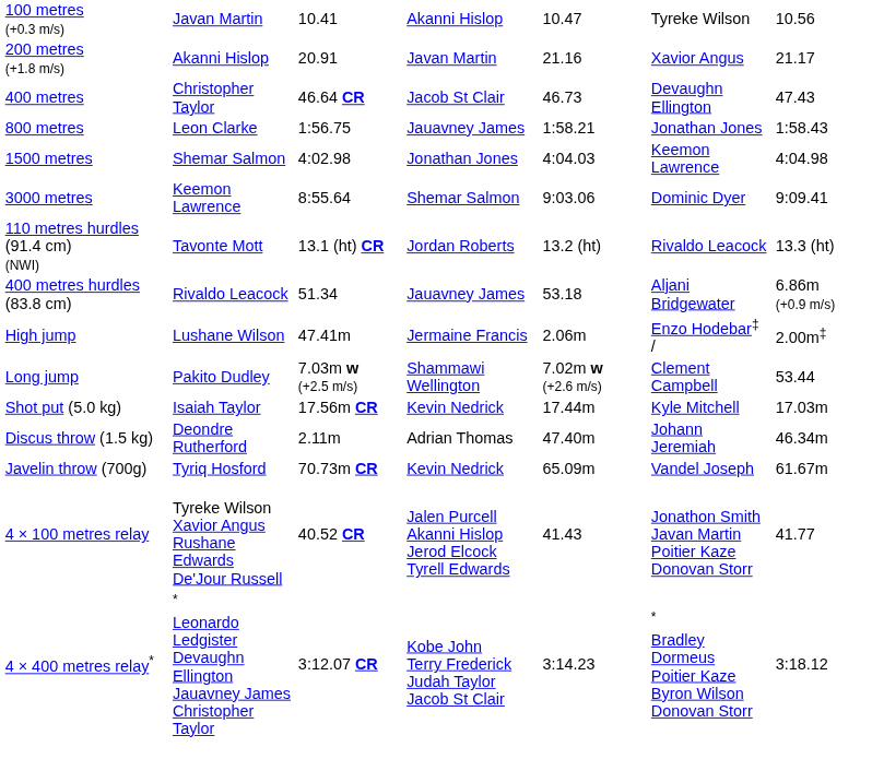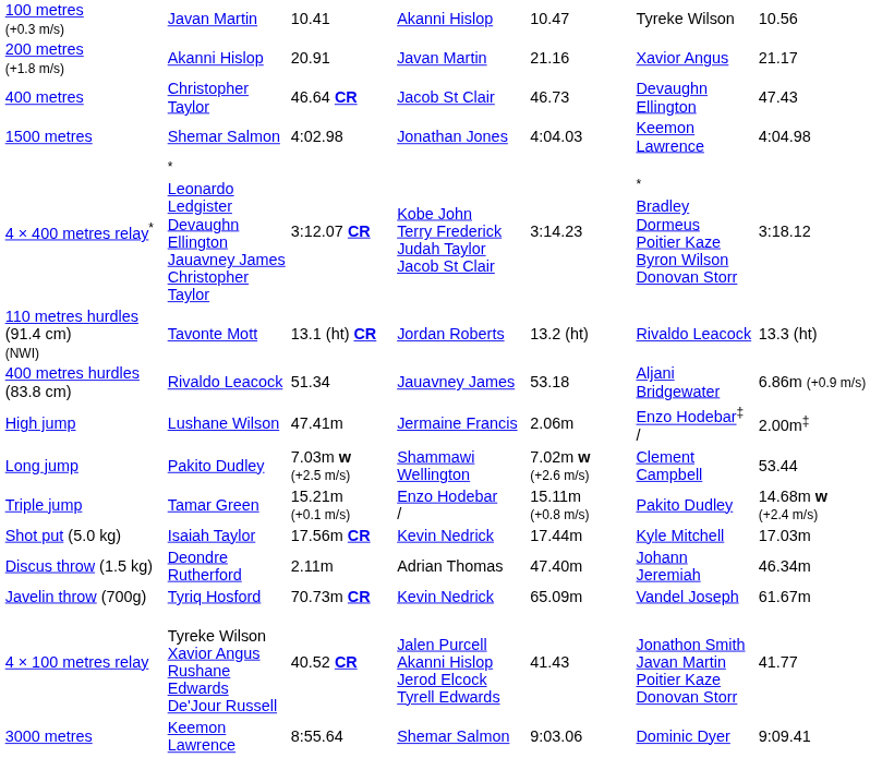 <table>
 <tr>
 <td><a href='#'>100 metres</a> <br> <small>(+0.3 m/s)</small></td>
 <td align=left><a href='#'>Javan Martin</a> <br> </td>
 <td>10.41</td>
 <td align=left><a href='#'>Akanni Hislop</a> <br> </td>
 <td>10.47</td>
 <td align=left>Tyreke Wilson <br> </td>
 <td>10.56</td>
 </tr>
 <tr>
 <td><a href='#'>200 metres</a> <br> <small>(+1.8 m/s)</small></td>
 <td align=left><a href='#'>Akanni Hislop</a> <br> </td>
 <td>20.91</td>
 <td align=left><a href='#'>Javan Martin</a> <br> </td>
 <td>21.16</td>
 <td align=left><a href='#'>Xavior Angus</a> <br> </td>
 <td>21.17</td>
 </tr>
 <tr>
 <td><a href='#'>400 metres</a></td>
 <td align=left><a href='#'>Christopher Taylor</a> <br> </td>
 <td>46.64 <strong><a href='#'>CR</a></strong></td>
 <td align=left><a href='#'>Jacob St Clair</a> <br> </td>
 <td>46.73</td>
 <td align=left><a href='#'>Devaughn Ellington</a> <br> </td>
 <td>47.43</td>
 </tr>
 <tr>
-<td><a href='#'>800 metres</a></td>
-<td align=left><a href='#'>Leon Clarke</a> <br> </td>
-<td>1:56.75</td>
-<td align=left><a href='#'>Jauavney James</a> <br> </td>
-<td>1:58.21</td>
-<td align=left><a href='#'>Jonathan Jones</a> <br> </td>
-<td>1:58.43</td>
-</tr>
-<tr>
 <td><a href='#'>1500 metres</a></td>
 <td align=left><a href='#'>Shemar Salmon</a> <br> </td>
 <td>4:02.98</td>
 <td align=left><a href='#'>Jonathan Jones</a> <br> </td>
 <td>4:04.03</td>
 <td align=left><a href='#'>Keemon Lawrence</a> <br> </td>
 <td>4:04.98</td>
 </tr>
 <tr>
-<td><a href='#'>3000 metres</a></td>
-<td align=left><a href='#'>Keemon Lawrence</a> <br> </td>
-<td>8:55.64</td>
-<td align=left><a href='#'>Shemar Salmon</a> <br> </td>
-<td>9:03.06</td>
-<td align=left><a href='#'>Dominic Dyer</a> <br> </td>
-<td>9:09.41</td>
+<td><a href='#'>4 × 400 metres relay</a><sup>*</sup></td>
+<td align=left><sup>*</sup> <br><a href='#'>Leonardo Ledgister</a><br><a href='#'>Devaughn Ellington</a><br><a href='#'>Jauavney James</a><br><a href='#'>Christopher Taylor</a></td>
+<td>3:12.07 <strong> <a href='#'>CR</a></strong></td>
+<td align=left> <br><a href='#'>Kobe John</a><br><a href='#'>Terry Frederick</a><br><a href='#'>Judah Taylor</a><br><a href='#'>Jacob St Clair</a></td>
+<td>3:14.23</td>
+<td align=left><sup>*</sup> <br><a href='#'>Bradley Dormeus</a><br><a href='#'>Poitier Kaze</a><br><a href='#'>Byron Wilson</a><br><a href='#'>Donovan Storr</a></td>
+<td>3:18.12</td>
 </tr>
 <tr>
 <td><a href='#'>110 metres hurdles</a> (91.4 cm) <br> <small>(NWI)</small></td>
 <td align=left><a href='#'>Tavonte Mott</a> <br> </td>
 <td>13.1 (ht) <strong><a href='#'>CR</a></strong></td>
 <td align=left><a href='#'>Jordan Roberts</a> <br> </td>
 <td>13.2 (ht)</td>
 <td align=left><a href='#'>Rivaldo Leacock</a> <br> </td>
 <td>13.3 (ht)</td>
 </tr>
 <tr>
 <td><a href='#'>400 metres hurdles</a> (83.8 cm)</td>
 <td align=left><a href='#'>Rivaldo Leacock</a> <br> </td>
 <td>51.34</td>
 <td align=left><a href='#'>Jauavney James</a> <br> </td>
 <td>53.18</td>
 <td align=left><a href='#'>Aljani Bridgewater</a> <br> </td>
 <td>6.86m <small>(+0.9 m/s)</small></td>
 </tr>
 <tr>
 <td><a href='#'>High jump</a></td>
 <td align=left><a href='#'>Lushane Wilson</a> <br> </td>
 <td>47.41m</td>
 <td align=left><a href='#'>Jermaine Francis</a> <br> </td>
 <td>2.06m</td>
 <td align=left><a href='#'>Enzo Hodebar</a><sup>‡</sup> <br> /</td>
 <td>2.00m<sup>‡</sup></td>
 </tr>
 <tr>
 <td><a href='#'>Long jump</a></td>
 <td align=left><a href='#'>Pakito Dudley</a> <br> </td>
 <td>7.03m <strong>w</strong> <small>(+2.5 m/s)</small></td>
 <td align=left><a href='#'>Shammawi Wellington</a> <br> </td>
 <td>7.02m <strong>w</strong> <small>(+2.6 m/s)</small></td>
 <td align=left><a href='#'>Clement Campbell</a> <br> </td>
 <td>53.44</td>
 </tr>
 <tr>
+<td><a href='#'>Triple jump</a></td>
+<td align=left><a href='#'>Tamar Green</a> <br> </td>
+<td>15.21m <small>(+0.1 m/s)</small></td>
+<td align=left><a href='#'>Enzo Hodebar</a> <br> /</td>
+<td>15.11m <small>(+0.8 m/s)</small></td>
+<td align=left><a href='#'>Pakito Dudley</a> <br> </td>
+<td>14.68m <strong>w</strong> <small>(+2.4 m/s)</small></td>
+</tr>
+<tr>
 <td><a href='#'>Shot put</a> (5.0 kg)</td>
 <td align=left><a href='#'>Isaiah Taylor</a> <br> </td>
 <td>17.56m <strong><a href='#'>CR</a></strong></td>
 <td align=left><a href='#'>Kevin Nedrick</a> <br> </td>
 <td>17.44m</td>
 <td align=left><a href='#'>Kyle Mitchell</a> <br> </td>
 <td>17.03m</td>
 </tr>
 <tr>
 <td><a href='#'>Discus throw</a> (1.5 kg)</td>
 <td align=left><a href='#'>Deondre Rutherford</a> <br> </td>
 <td>2.11m</td>
 <td align=left>Adrian Thomas <br> </td>
 <td>47.40m</td>
 <td align=left><a href='#'>Johann Jeremiah</a> <br> </td>
 <td>46.34m</td>
 </tr>
 <tr>
 <td><a href='#'>Javelin throw</a> (700g)</td>
 <td align=left><a href='#'>Tyriq Hosford</a> <br> </td>
 <td>70.73m <strong><a href='#'>CR</a></strong></td>
 <td align=left><a href='#'>Kevin Nedrick</a> <br> </td>
 <td>65.09m</td>
 <td align=left><a href='#'>Vandel Joseph</a> <br> </td>
 <td>61.67m</td>
 </tr>
 <tr>
 <td><a href='#'>4 × 100 metres relay</a></td>
 <td align=left> <br>Tyreke Wilson<br><a href='#'>Xavior Angus</a><br><a href='#'>Rushane Edwards</a><br><a href='#'>De'Jour Russell</a></td>
 <td>40.52 <strong> <a href='#'>CR</a></strong></td>
 <td align=left> <br><a href='#'>Jalen Purcell</a><br><a href='#'>Akanni Hislop</a><br><a href='#'>Jerod Elcock</a><br><a href='#'>Tyrell Edwards</a></td>
 <td>41.43</td>
 <td align=left> <br><a href='#'>Jonathon Smith</a><br><a href='#'>Javan Martin</a><br><a href='#'>Poitier Kaze</a><br><a href='#'>Donovan Storr</a></td>
 <td>41.77</td>
 </tr>
 <tr>
-<td><a href='#'>4 × 400 metres relay</a><sup>*</sup></td>
-<td align=left><sup>*</sup> <br><a href='#'>Leonardo Ledgister</a><br><a href='#'>Devaughn Ellington</a><br><a href='#'>Jauavney James</a><br><a href='#'>Christopher Taylor</a></td>
-<td>3:12.07 <strong> <a href='#'>CR</a></strong></td>
-<td align=left> <br><a href='#'>Kobe John</a><br><a href='#'>Terry Frederick</a><br><a href='#'>Judah Taylor</a><br><a href='#'>Jacob St Clair</a></td>
-<td>3:14.23</td>
-<td align=left><sup>*</sup> <br><a href='#'>Bradley Dormeus</a><br><a href='#'>Poitier Kaze</a><br><a href='#'>Byron Wilson</a><br><a href='#'>Donovan Storr</a></td>
-<td>3:18.12</td>
+<td><a href='#'>3000 metres</a></td>
+<td align=left><a href='#'>Keemon Lawrence</a> <br> </td>
+<td>8:55.64</td>
+<td align=left><a href='#'>Shemar Salmon</a> <br> </td>
+<td>9:03.06</td>
+<td align=left><a href='#'>Dominic Dyer</a> <br> </td>
+<td>9:09.41</td>
 </tr>
 </table>
